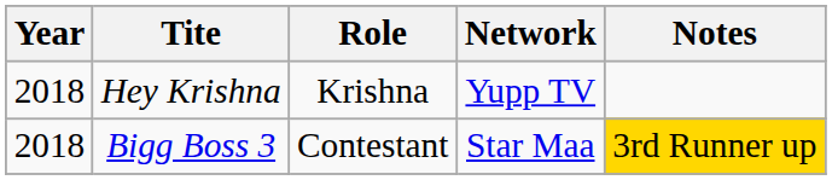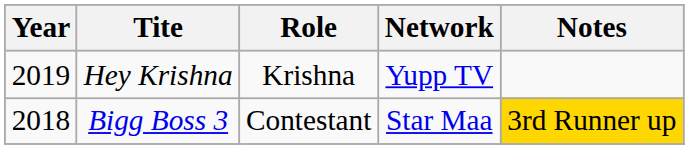 <table class="wikitable" style="text-align:center">
 <tr>
 <th>Year</th>
 <th>Tite</th>
 <th>Role</th>
 <th>Network</th>
 <th>Notes</th>
 </tr>
 <tr>
-<td>2018</td>
+<td>2019</td>
 <td><em>Hey Krishna </em></td>
 <td>Krishna</td>
 <td><a href='#'>Yupp TV</a></td>
 <td></td>
 </tr>
 <tr>
 <td align="center">2018</td>
 <td><a href='#'><em>Bigg Boss 3</em></a></td>
 <td>Contestant</td>
 <td><a href='#'>Star Maa</a></td>
 <td style="background: gold;">3rd Runner up</td>
 </tr>
 </table>
